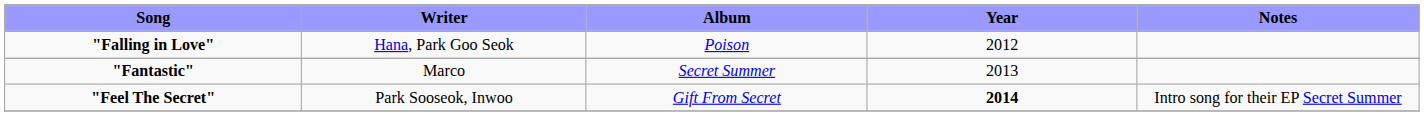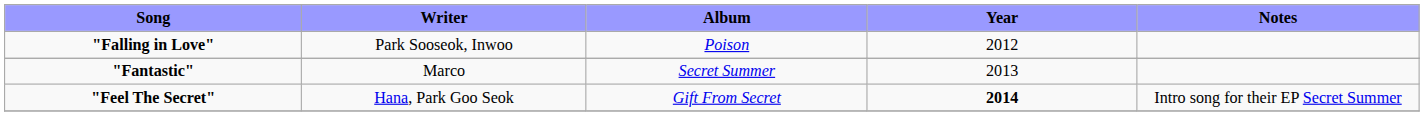 <table class="wikitable" style="margin:0.5em auto; clear:both; font-size:.9em; text-align:center; width:100%">
 <tr>
 <th width="500" style="background: #99F;">Song</th>
 <th width="500" style="background: #99F;">Writer</th>
 <th width="500" style="background: #99F;">Album</th>
 <th width="500" style="background: #99F;">Year</th>
 <th width="500" style="background: #99F;">Notes</th>
 </tr>
 <tr>
 <td><strong>"Falling in Love"</strong> </td>
-<td><a href='#'>Hana</a>, Park Goo Seok</td>
+<td>Park Sooseok, Inwoo</td>
 <td><em><a href='#'>Poison</a></em></td>
 <td>2012</td>
 <td></td>
 </tr>
 <tr>
 </tr>
 <tr>
 <td><strong>"Fantastic"</strong> </td>
 <td>Marco</td>
 <td><em><a href='#'>Secret Summer</a></em></td>
 <td>2013</td>
 <td></td>
 </tr>
 <tr>
 <td><strong>"Feel The Secret"</strong> </td>
-<td>Park Sooseok, Inwoo</td>
+<td><a href='#'>Hana</a>, Park Goo Seok</td>
 <td><em><a href='#'>Gift From Secret</a></em></td>
 <td><strong>2014</strong></td>
 <td>Intro song for their EP <a href='#'>Secret Summer</a></td>
 </tr>
 <tr>
 </tr>
 </table>
